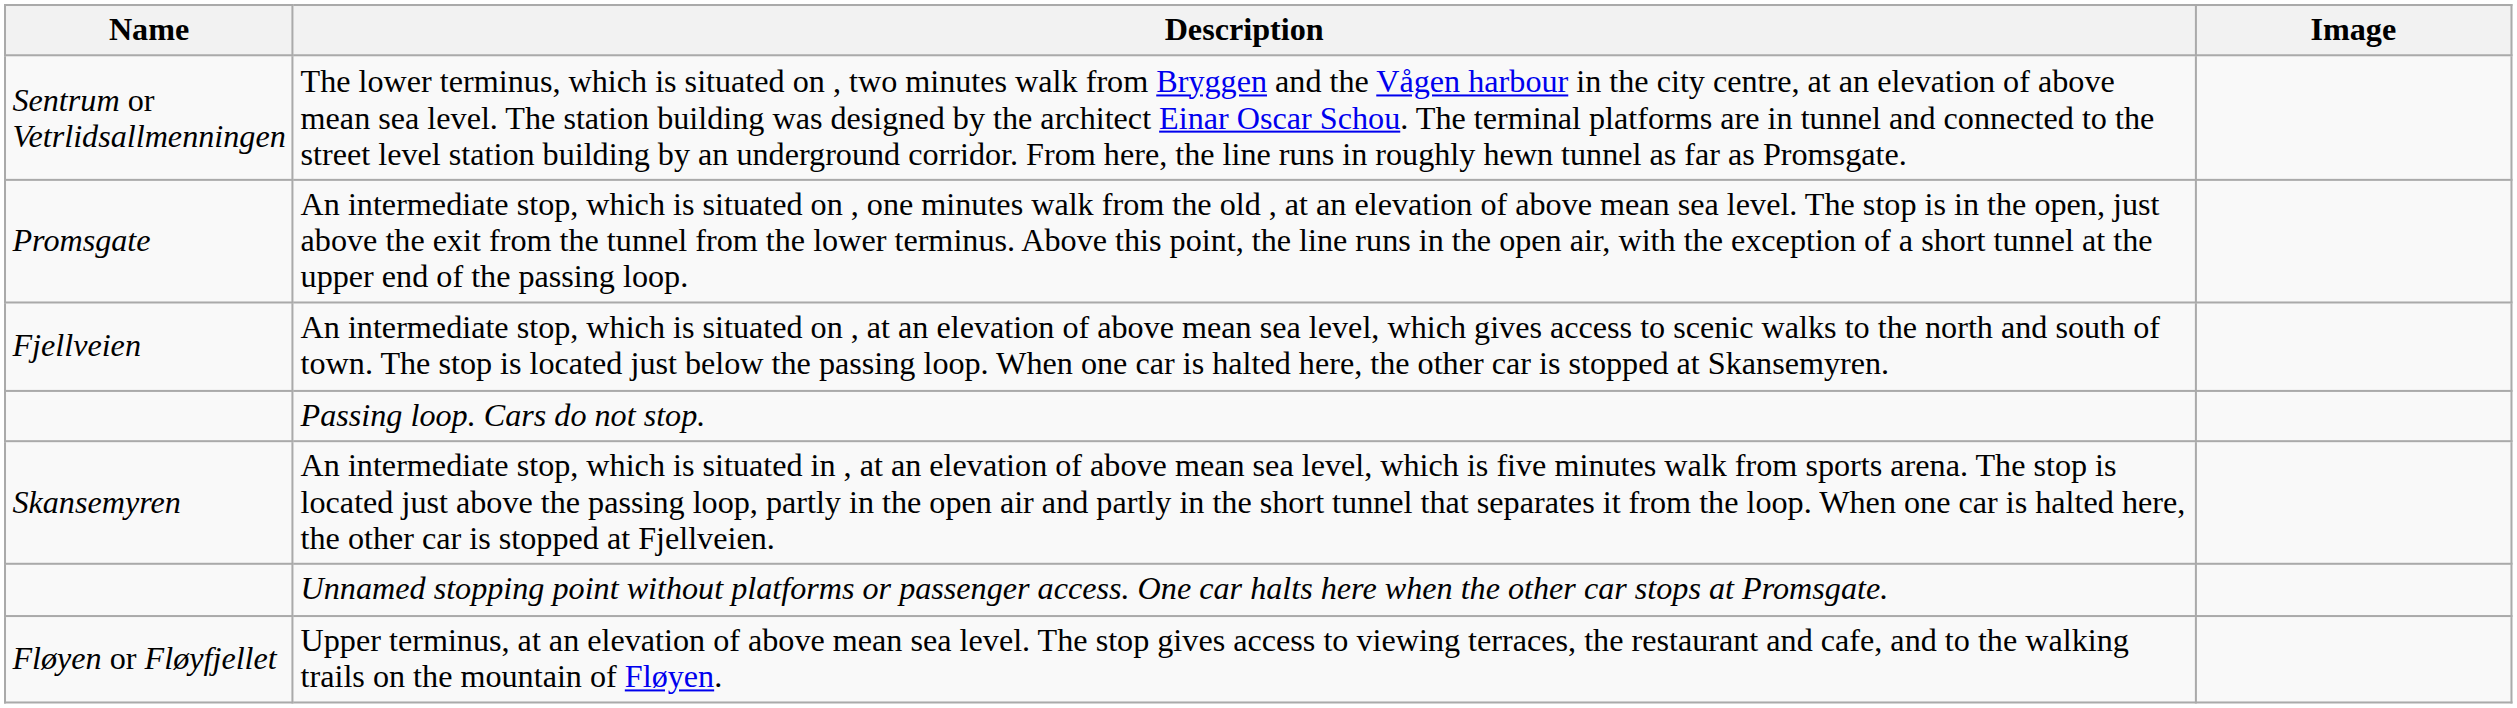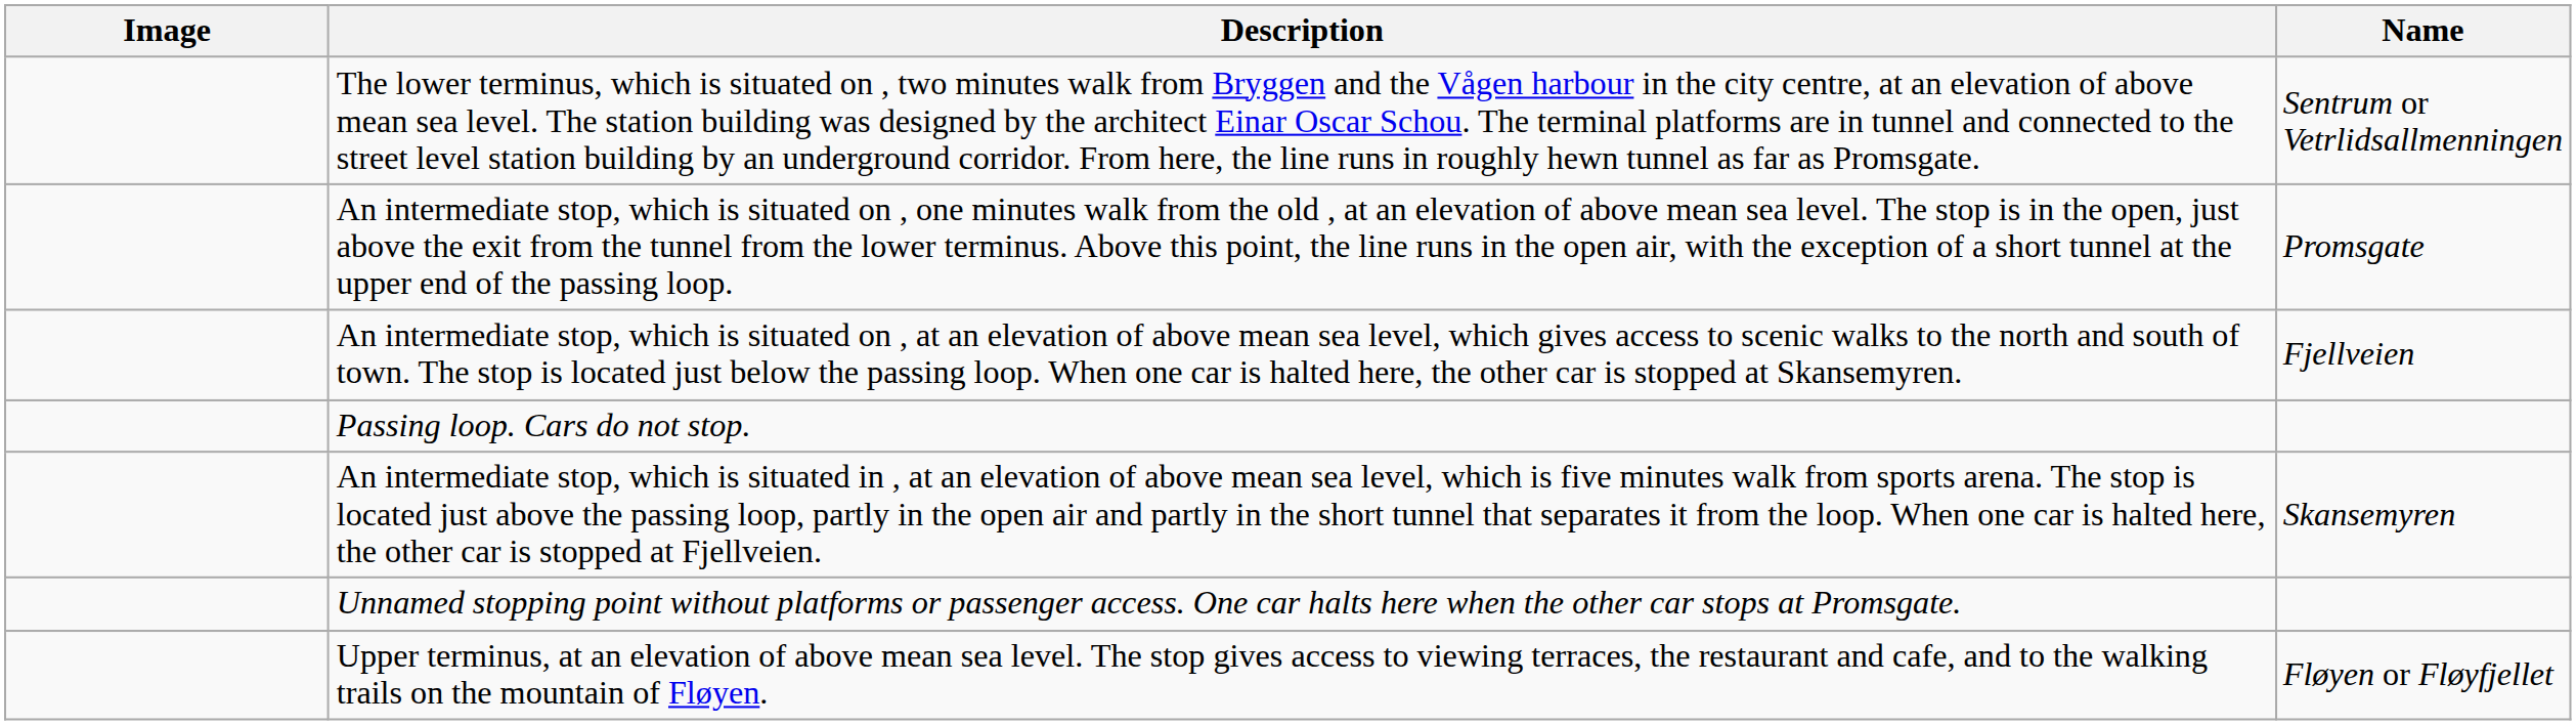 <table class="wikitable">
 <tr>
+<th width="150">Image</th>
+<th>Description</th>
 <th width="100">Name</th>
-<th>Description</th>
-<th width="150">Image</th>
 </tr>
 <tr ->
+<td></td>
+<td>The lower terminus, which is situated on , two minutes walk from <a href='#'>Bryggen</a> and the <a href='#'>Vågen harbour</a> in the city centre, at an elevation of  above mean sea level. The station building was designed by the architect <a href='#'>Einar Oscar Schou</a>. The terminal platforms are in tunnel and connected to the street level station building by an underground corridor. From here, the line runs in roughly hewn tunnel as far as Promsgate.</td>
 <td><em>Sentrum</em> or <em>Vetrlidsallmenningen</em></td>
-<td>The lower terminus, which is situated on , two minutes walk from <a href='#'>Bryggen</a> and the <a href='#'>Vågen harbour</a> in the city centre, at an elevation of  above mean sea level. The station building was designed by the architect <a href='#'>Einar Oscar Schou</a>. The terminal platforms are in tunnel and connected to the street level station building by an underground corridor. From here, the line runs in roughly hewn tunnel as far as Promsgate.</td>
-<td></td>
 </tr>
 <tr ->
+<td></td>
+<td>An intermediate stop, which is situated on , one minutes walk from the old , at an elevation of  above mean sea level. The stop is in the open, just above the exit from the tunnel from the lower terminus. Above this point, the line runs in the open air, with the exception of a short tunnel at the upper end of the passing loop.</td>
 <td><em>Promsgate</em></td>
-<td>An intermediate stop, which is situated on , one minutes walk from the old , at an elevation of  above mean sea level. The stop is in the open, just above the exit from the tunnel from the lower terminus. Above this point, the line runs in the open air, with the exception of a short tunnel at the upper end of the passing loop.</td>
-<td></td>
 </tr>
 <tr ->
+<td></td>
+<td>An intermediate stop, which is situated on , at an elevation of  above mean sea level, which gives access to scenic walks to the north and south of town. The stop is located just below the passing loop. When one car is halted here, the other car is stopped at Skansemyren.</td>
 <td><em>Fjellveien</em></td>
-<td>An intermediate stop, which is situated on , at an elevation of  above mean sea level, which gives access to scenic walks to the north and south of town. The stop is located just below the passing loop. When one car is halted here, the other car is stopped at Skansemyren.</td>
-<td></td>
 </tr>
 <tr ->
 <td></td>
 <td><em>Passing loop. Cars do not stop.</em></td>
 <td></td>
 </tr>
 <tr ->
+<td></td>
+<td>An intermediate stop, which is situated in , at an elevation of  above mean sea level, which is five minutes walk from sports arena. The stop is located just above the passing loop, partly in the open air and partly in the short tunnel that separates it from the loop. When one car is halted here, the other car is stopped at Fjellveien.</td>
 <td><em>Skansemyren</em></td>
-<td>An intermediate stop, which is situated in , at an elevation of  above mean sea level, which is five minutes walk from sports arena. The stop is located just above the passing loop, partly in the open air and partly in the short tunnel that separates it from the loop. When one car is halted here, the other car is stopped at Fjellveien.</td>
-<td></td>
 </tr>
 <tr ->
 <td></td>
 <td><em>Unnamed stopping point without platforms or passenger access. One car halts here when the other car stops at Promsgate.</em></td>
 <td></td>
 </tr>
 <tr ->
+<td></td>
+<td>Upper terminus, at an elevation of  above mean sea level. The stop gives access to viewing terraces, the  restaurant and cafe, and to the walking trails on the mountain of <a href='#'>Fløyen</a>.</td>
 <td><em>Fløyen</em> or <em> Fløyfjellet</em></td>
-<td>Upper terminus, at an elevation of  above mean sea level. The stop gives access to viewing terraces, the  restaurant and cafe, and to the walking trails on the mountain of <a href='#'>Fløyen</a>.</td>
-<td></td>
 </tr>
 </table>
